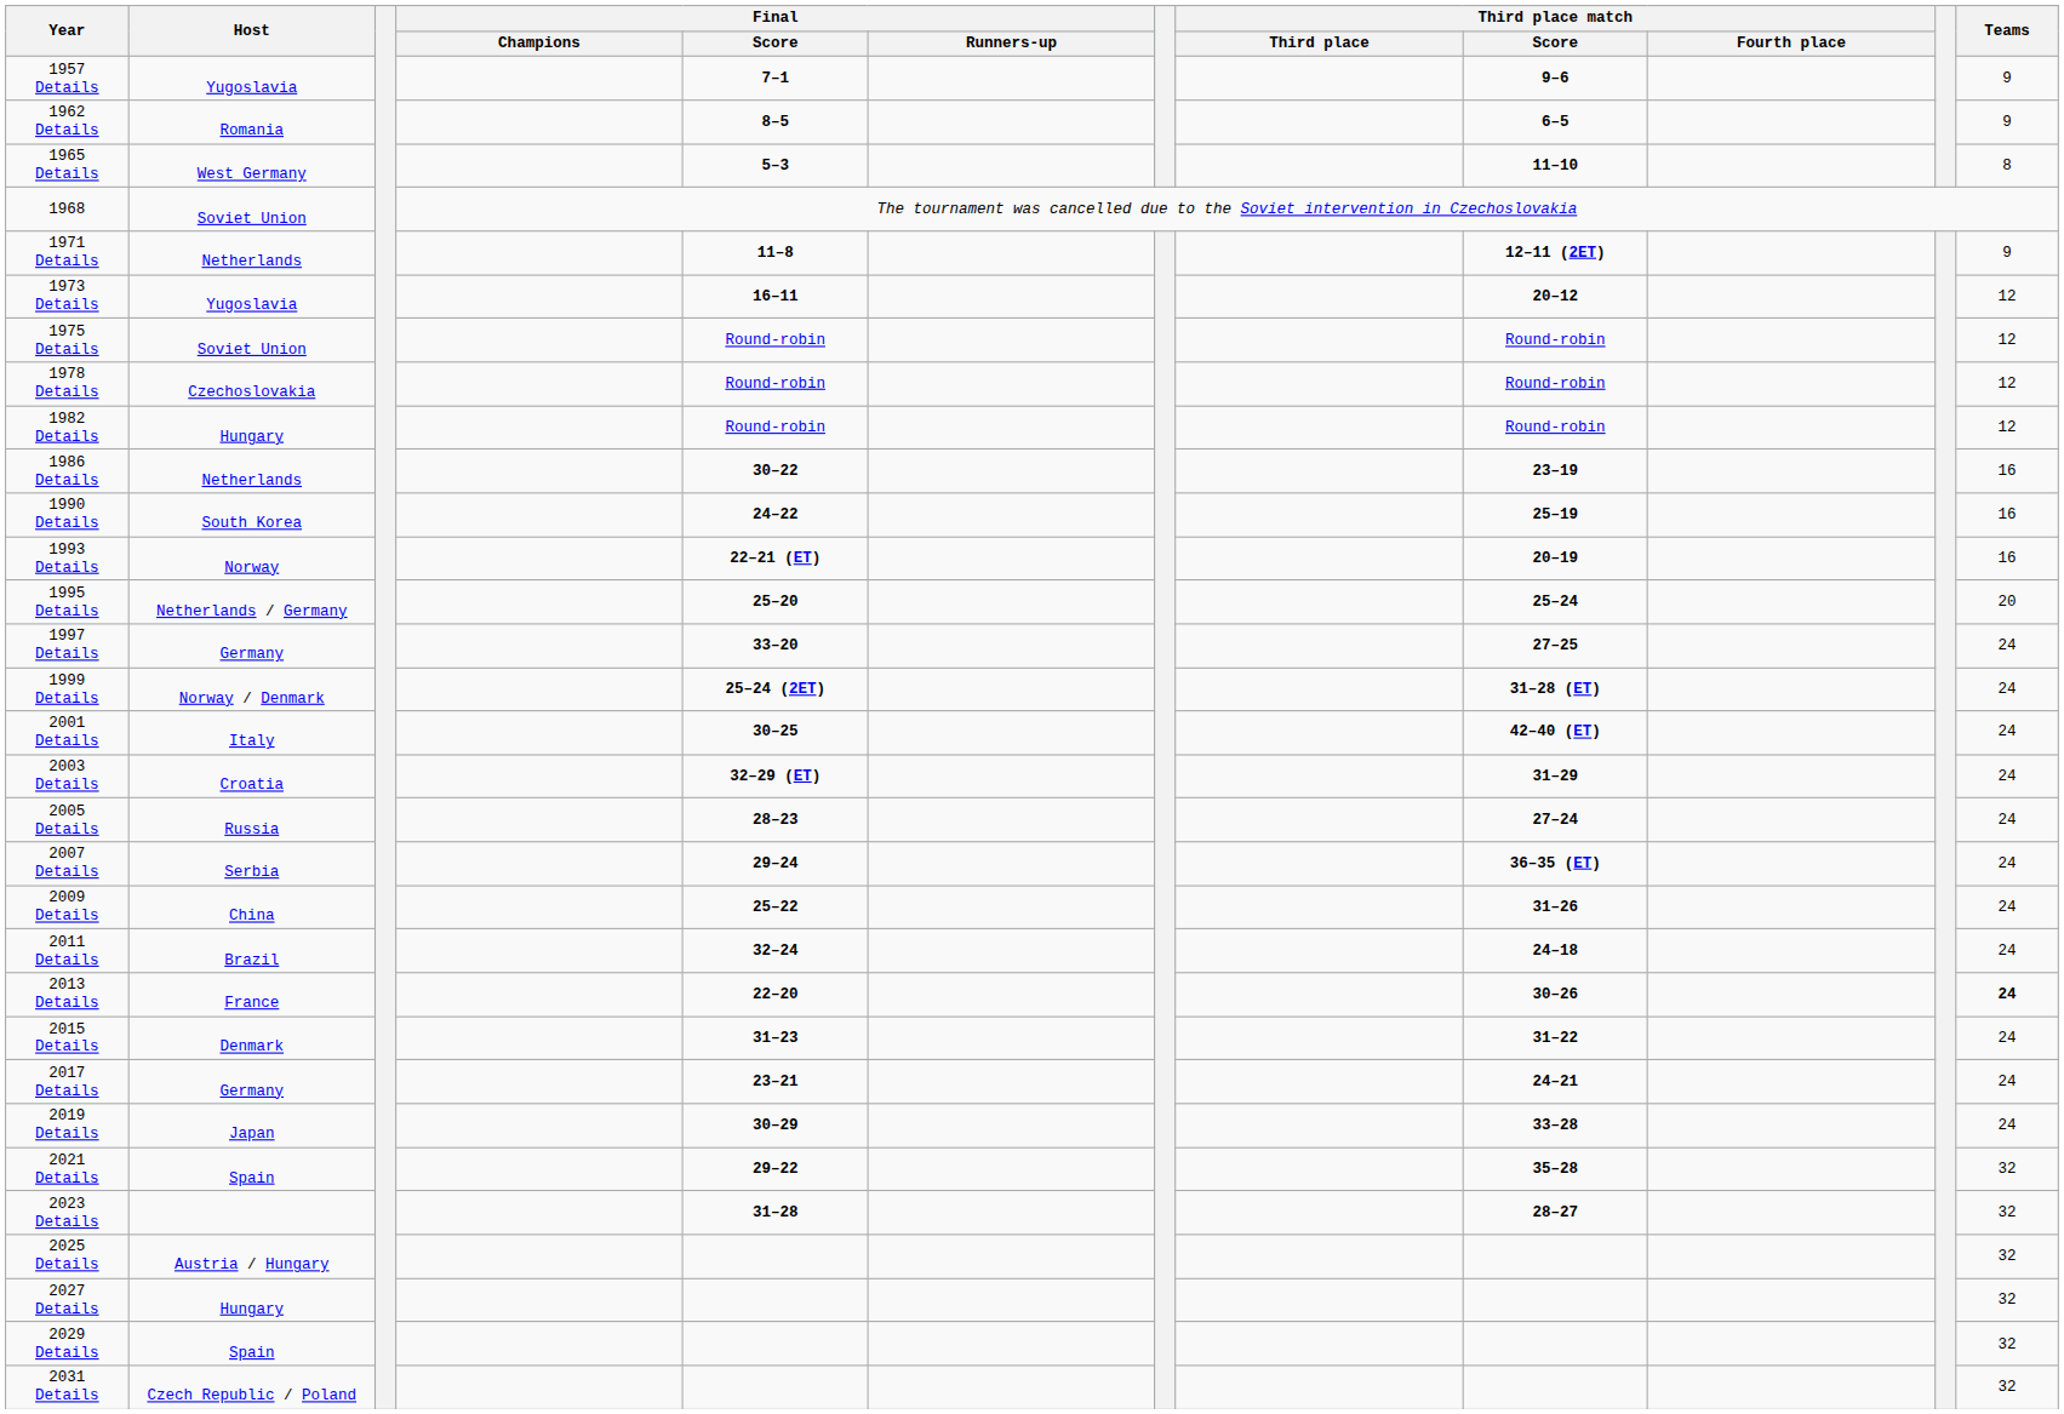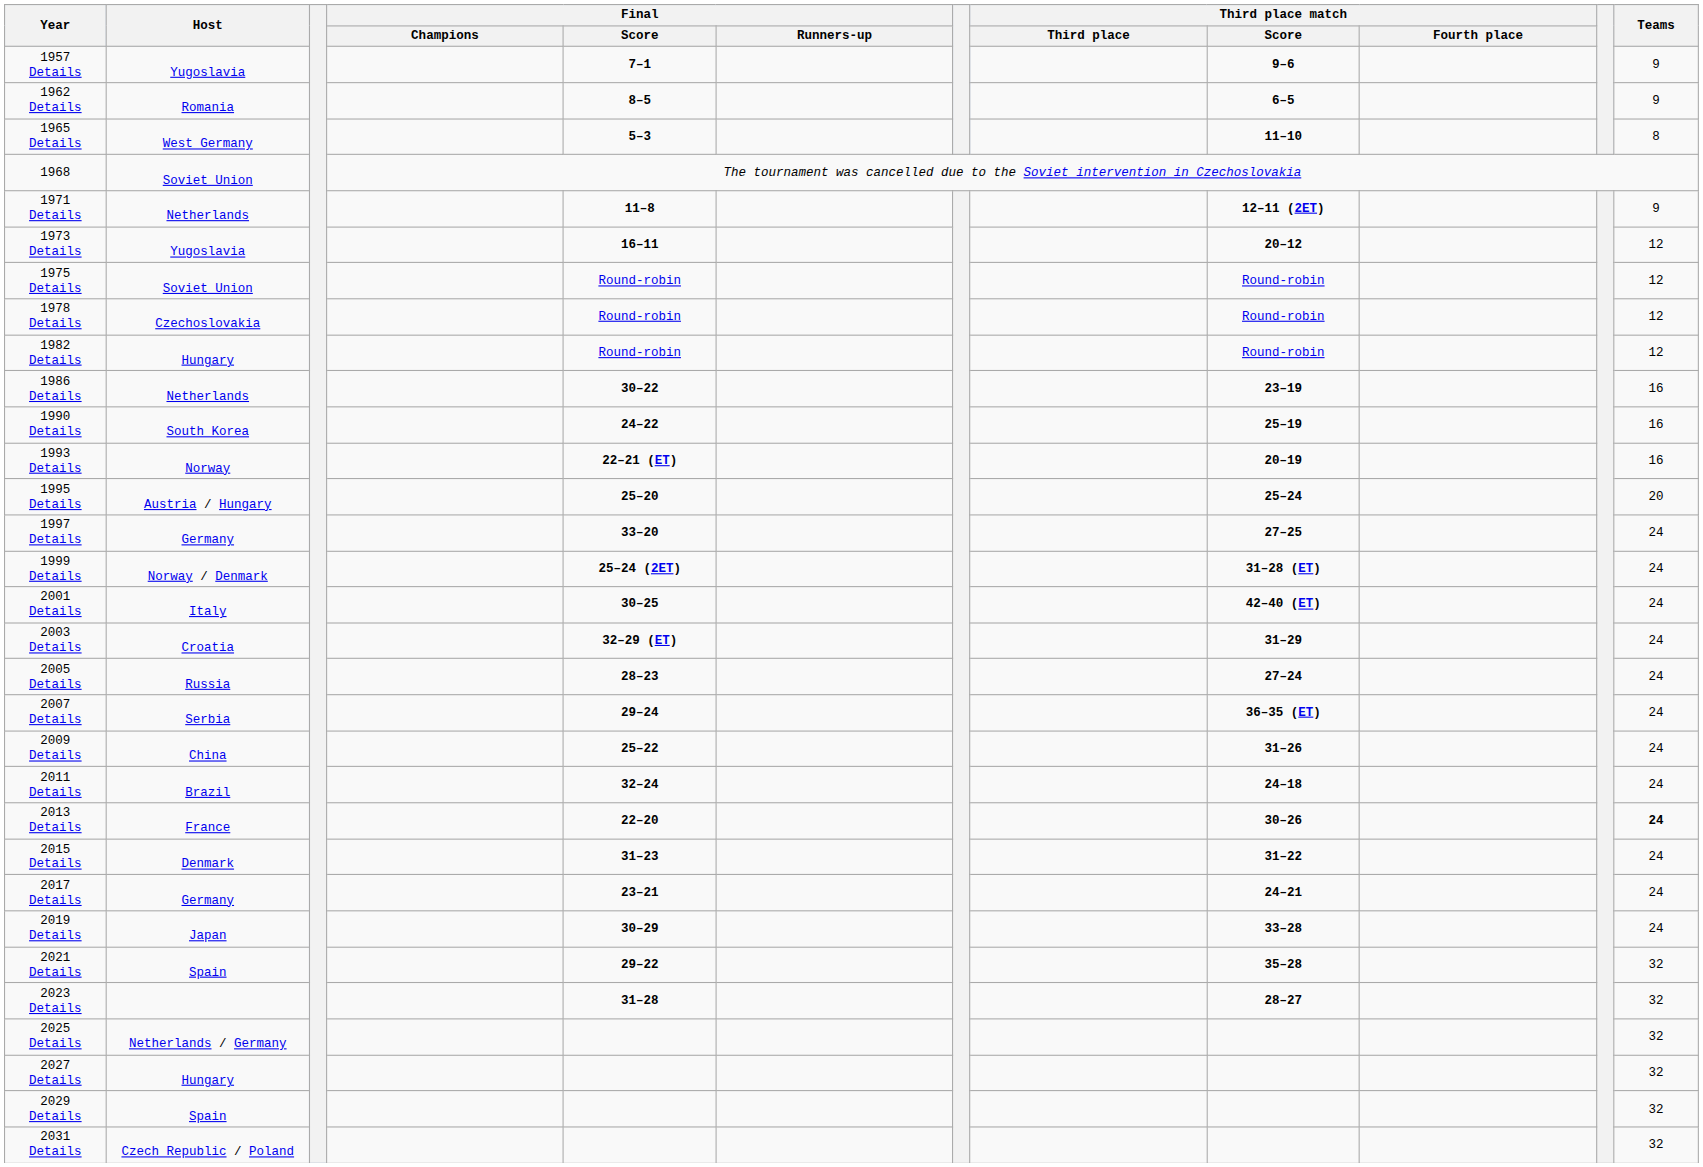 <table class="wikitable" style="font-size:90%; width: 100%; text-align: center;">
 <tr bgcolor=#c1d8ff>
 <th rowspan=2 width=6%>Year</th>
 <th rowspan=2 width=12%>Host</th>
 <th width=1% rowspan=33 bgcolor=ffffff></th>
 <th colspan=3>Final</th>
 <th width=1% rowspan=5 bgcolor=ffffff></th>
 <th colspan=3>Third place match</th>
 <th width=1% rowspan=5 bgcolor=#ffffff></th>
 <th rowspan=2 width=5%>Teams</th>
 </tr>
 <tr bgcolor=#efefef>
 <th width=14%>Champions</th>
 <th width=9%>Score</th>
 <th width=14%>Runners-up</th>
 <th width=14%>Third place</th>
 <th width=9%>Score</th>
 <th width=14%>Fourth place</th>
 </tr>
 <tr>
 <td>1957<br><a href='#'>Details</a></td>
 <td><br><a href='#'>Yugoslavia</a></td>
 <td><strong></strong></td>
 <td><strong>7–1</strong></td>
 <td></td>
 <td></td>
 <td><strong>9–6</strong></td>
 <td></td>
 <td>9</td>
 </tr>
 <tr>
 <td>1962<br><a href='#'>Details</a></td>
 <td><br><a href='#'>Romania</a></td>
 <td><strong></strong></td>
 <td><strong>8–5</strong></td>
 <td></td>
 <td></td>
 <td><strong>6–5</strong></td>
 <td></td>
 <td>9</td>
 </tr>
 <tr>
 <td>1965<br><a href='#'>Details</a></td>
 <td><br><a href='#'>West Germany</a></td>
 <td><strong></strong></td>
 <td><strong>5–3</strong></td>
 <td></td>
 <td></td>
 <td><strong>11–10</strong></td>
 <td></td>
 <td>8</td>
 </tr>
 <tr>
 <td>1968<br></td>
 <td><br><a href='#'>Soviet Union</a></td>
 <td colspan=9><em>The tournament was cancelled due to the <a href='#'>Soviet intervention in Czechoslovakia</a></em></td>
 </tr>
 <tr>
 <td>1971<br><a href='#'>Details</a></td>
 <td><br><a href='#'>Netherlands</a></td>
 <td><strong></strong></td>
 <td><strong>11–8</strong></td>
 <td></td>
 <th width=1% rowspan=27 bgcolor=ffffff></th>
 <td></td>
 <td><strong>12–11 (<a href='#'>2ET</a>)</strong></td>
 <td></td>
 <th width=1% rowspan=27 bgcolor=ffffff></th>
 <td>9</td>
 </tr>
 <tr>
 <td>1973<br><a href='#'>Details</a></td>
 <td><br><a href='#'>Yugoslavia</a></td>
 <td><strong></strong></td>
 <td><strong>16–11</strong></td>
 <td></td>
 <td></td>
 <td><strong>20–12</strong></td>
 <td></td>
 <td>12</td>
 </tr>
 <tr>
 <td>1975<br><a href='#'>Details</a></td>
 <td><br><a href='#'>Soviet Union</a></td>
 <td><strong></strong></td>
 <td><a href='#'>Round-robin</a></td>
 <td></td>
 <td></td>
 <td><a href='#'>Round-robin</a></td>
 <td></td>
 <td>12</td>
 </tr>
 <tr>
 <td>1978<br><a href='#'>Details</a></td>
 <td><br><a href='#'>Czechoslovakia</a></td>
 <td><strong></strong></td>
 <td><a href='#'>Round-robin</a></td>
 <td></td>
 <td></td>
 <td><a href='#'>Round-robin</a></td>
 <td></td>
 <td>12</td>
 </tr>
 <tr>
 <td>1982<br><a href='#'>Details</a></td>
 <td><br><a href='#'>Hungary</a></td>
 <td><strong></strong></td>
 <td><a href='#'>Round-robin</a></td>
 <td></td>
 <td></td>
 <td><a href='#'>Round-robin</a></td>
 <td></td>
 <td>12</td>
 </tr>
 <tr>
 <td>1986<br><a href='#'>Details</a></td>
 <td><br><a href='#'>Netherlands</a></td>
 <td><strong></strong></td>
 <td><strong>30–22</strong></td>
 <td></td>
 <td></td>
 <td><strong>23–19</strong></td>
 <td></td>
 <td>16</td>
 </tr>
 <tr>
 <td>1990<br><a href='#'>Details</a></td>
 <td><br><a href='#'>South Korea</a></td>
 <td><strong></strong></td>
 <td><strong>24–22</strong></td>
 <td></td>
 <td></td>
 <td><strong>25–19</strong></td>
 <td></td>
 <td>16</td>
 </tr>
 <tr>
 <td>1993<br><a href='#'>Details</a></td>
 <td><br><a href='#'>Norway</a></td>
 <td><strong></strong></td>
 <td><strong>22–21 (<a href='#'>ET</a>)</strong></td>
 <td></td>
 <td></td>
 <td><strong>20–19</strong></td>
 <td></td>
 <td>16</td>
 </tr>
 <tr>
 <td>1995<br><a href='#'>Details</a></td>
-<td> <br><a href='#'>Netherlands</a> / <a href='#'>Germany</a></td>
+<td> <br><a href='#'>Austria</a> / <a href='#'>Hungary</a></td>
 <td><strong></strong></td>
 <td><strong>25–20</strong></td>
 <td></td>
 <td></td>
 <td><strong>25–24</strong></td>
 <td></td>
 <td>20</td>
 </tr>
 <tr>
 <td>1997<br><a href='#'>Details</a></td>
 <td><br><a href='#'>Germany</a></td>
 <td><strong></strong></td>
 <td><strong>33–20</strong></td>
 <td></td>
 <td></td>
 <td><strong>27–25</strong></td>
 <td></td>
 <td>24</td>
 </tr>
 <tr>
 <td>1999<br><a href='#'>Details</a></td>
 <td> <br><a href='#'>Norway</a> / <a href='#'>Denmark</a></td>
 <td><strong></strong></td>
 <td><strong>25–24 (<a href='#'>2ET</a>)</strong></td>
 <td></td>
 <td></td>
 <td><strong>31–28 (<a href='#'>ET</a>)</strong></td>
 <td></td>
 <td>24</td>
 </tr>
 <tr>
 <td>2001<br><a href='#'>Details</a></td>
 <td><br><a href='#'>Italy</a></td>
 <td><strong></strong></td>
 <td><strong>30–25</strong></td>
 <td></td>
 <td></td>
 <td><strong>42–40 (<a href='#'>ET</a>)</strong></td>
 <td></td>
 <td>24</td>
 </tr>
 <tr>
 <td>2003<br><a href='#'>Details</a></td>
 <td><br><a href='#'>Croatia</a></td>
 <td><strong></strong></td>
 <td><strong>32–29 (<a href='#'>ET</a>)</strong></td>
 <td></td>
 <td></td>
 <td><strong>31–29</strong></td>
 <td></td>
 <td>24</td>
 </tr>
 <tr>
 <td>2005<br><a href='#'>Details</a></td>
 <td><br><a href='#'>Russia</a></td>
 <td><strong></strong></td>
 <td><strong>28–23</strong></td>
 <td></td>
 <td></td>
 <td><strong>27–24</strong></td>
 <td></td>
 <td>24</td>
 </tr>
 <tr>
 <td>2007<br><a href='#'>Details</a></td>
 <td><br><a href='#'>Serbia</a></td>
 <td><strong></strong></td>
 <td><strong>29–24</strong></td>
 <td></td>
 <td></td>
 <td><strong>36–35 (<a href='#'>ET</a>)</strong></td>
 <td></td>
 <td>24</td>
 </tr>
 <tr>
 <td>2009<br><a href='#'>Details</a></td>
 <td><br><a href='#'>China</a></td>
 <td><strong></strong></td>
 <td><strong>25–22</strong></td>
 <td></td>
 <td></td>
 <td><strong>31–26</strong></td>
 <td></td>
 <td>24</td>
 </tr>
 <tr>
 <td>2011<br><a href='#'>Details</a></td>
 <td><br><a href='#'>Brazil</a></td>
 <td><strong></strong></td>
 <td><strong>32–24</strong></td>
 <td></td>
 <td></td>
 <td><strong>24–18</strong></td>
 <td></td>
 <td>24</td>
 </tr>
 <tr>
 <td>2013<br><a href='#'>Details</a></td>
 <td><br><a href='#'>France</a></td>
 <td><strong></strong></td>
 <td><strong>22–20</strong></td>
 <td></td>
 <td></td>
 <td><strong>30–26</strong></td>
 <td></td>
 <td><strong>24</strong></td>
 </tr>
 <tr>
 <td>2015<br><a href='#'>Details</a></td>
 <td><br><a href='#'>Denmark</a></td>
 <td><strong></strong></td>
 <td><strong>31–23</strong></td>
 <td></td>
 <td></td>
 <td><strong>31–22</strong></td>
 <td></td>
 <td>24</td>
 </tr>
 <tr>
 <td>2017<br><a href='#'>Details</a></td>
 <td><br><a href='#'>Germany</a></td>
 <td><strong></strong></td>
 <td><strong>23–21</strong></td>
 <td></td>
 <td></td>
 <td><strong>24–21</strong></td>
 <td></td>
 <td>24</td>
 </tr>
 <tr>
 <td>2019<br><a href='#'>Details</a></td>
 <td><br><a href='#'>Japan</a></td>
 <td><strong></strong></td>
 <td><strong>30–29</strong></td>
 <td></td>
 <td></td>
 <td><strong>33–28</strong></td>
 <td></td>
 <td>24</td>
 </tr>
 <tr>
 <td>2021<br><a href='#'>Details</a></td>
 <td><br><a href='#'>Spain</a></td>
 <td><strong></strong></td>
 <td><strong>29–22</strong></td>
 <td></td>
 <td></td>
 <td><strong>35–28</strong></td>
 <td></td>
 <td>32</td>
 </tr>
 <tr>
 <td>2023<br><a href='#'>Details</a></td>
 <td>  <br></td>
 <td><strong></strong></td>
 <td><strong>31–28</strong></td>
 <td></td>
 <td></td>
 <td><strong>28–27</strong></td>
 <td></td>
 <td>32</td>
 </tr>
 <tr>
 <td>2025<br><a href='#'>Details</a></td>
-<td> <br><a href='#'>Austria</a> / <a href='#'>Hungary</a></td>
+<td> <br><a href='#'>Netherlands</a> / <a href='#'>Germany</a></td>
 <td></td>
 <td></td>
 <td></td>
 <td></td>
 <td></td>
 <td></td>
 <td>32</td>
 </tr>
 <tr>
 <td>2027<br><a href='#'>Details</a></td>
 <td><br><a href='#'>Hungary</a></td>
 <td></td>
 <td></td>
 <td></td>
 <td></td>
 <td></td>
 <td></td>
 <td>32</td>
 </tr>
 <tr>
 <td>2029<br><a href='#'>Details</a></td>
 <td><br><a href='#'>Spain</a></td>
 <td></td>
 <td></td>
 <td></td>
 <td></td>
 <td></td>
 <td></td>
 <td>32</td>
 </tr>
 <tr>
 <td>2031<br><a href='#'>Details</a></td>
 <td> <br><a href='#'>Czech Republic</a> / <a href='#'>Poland</a></td>
 <td></td>
 <td></td>
 <td></td>
 <td></td>
 <td></td>
 <td></td>
 <td>32</td>
 </tr>
 </table>
